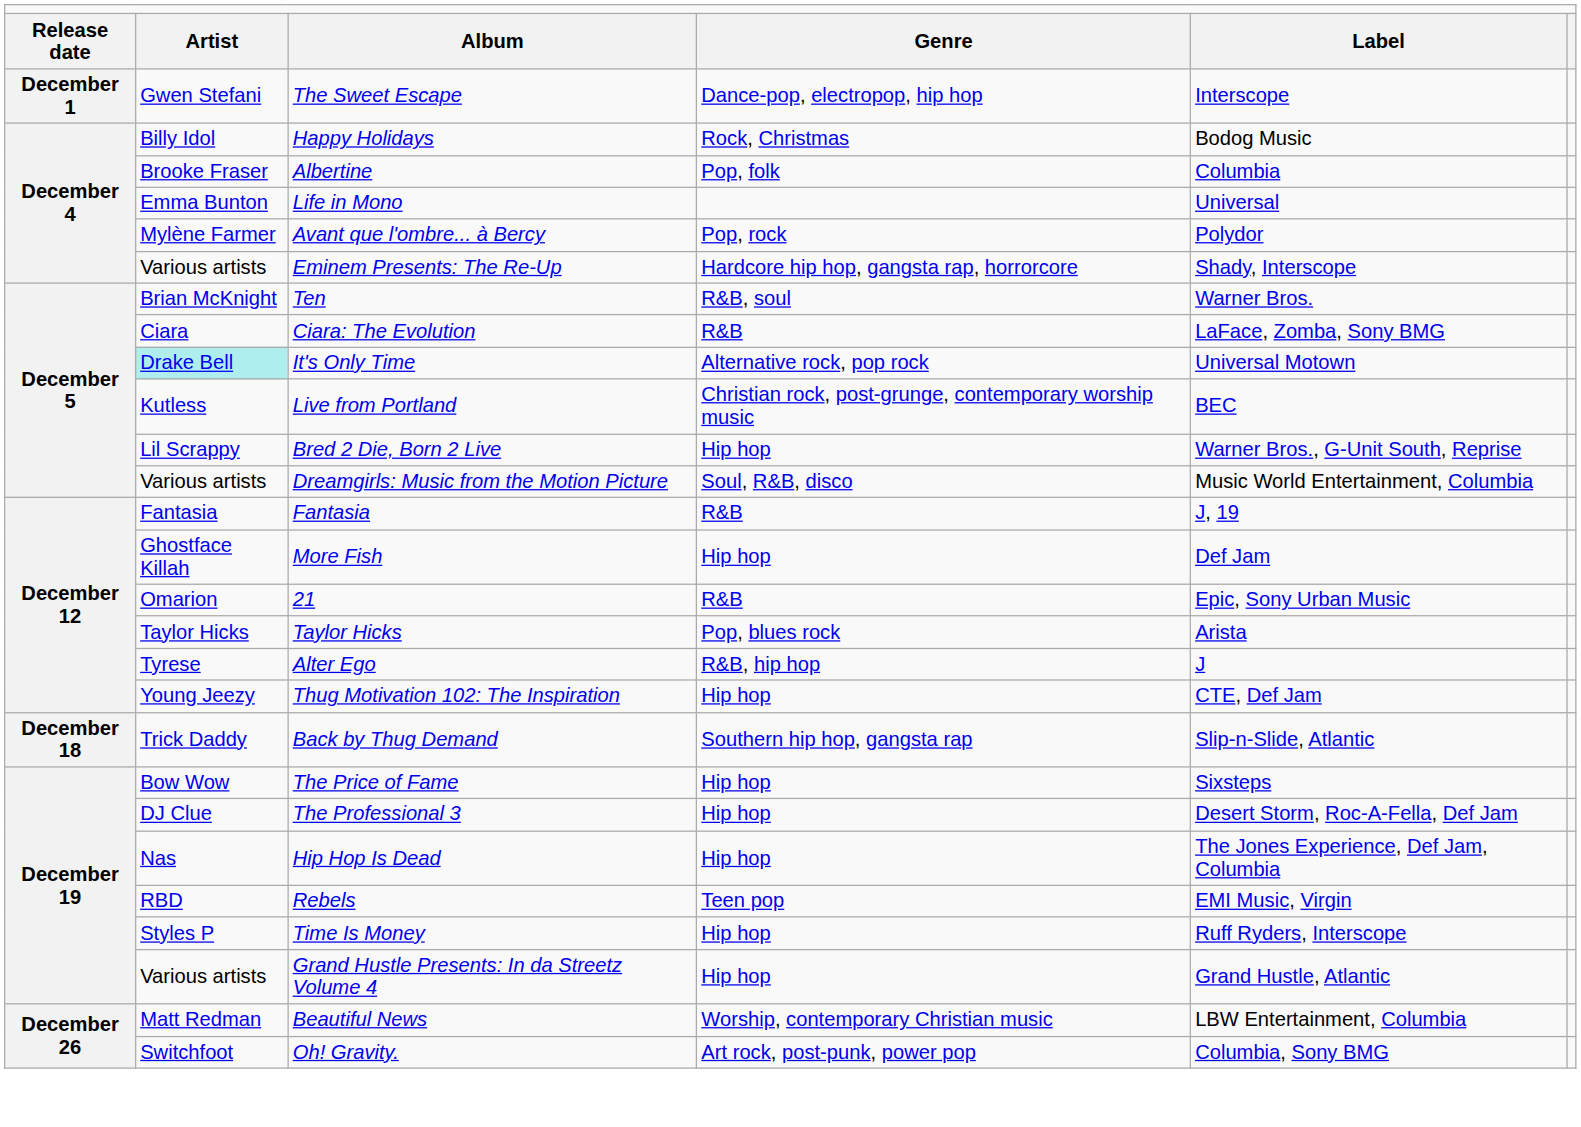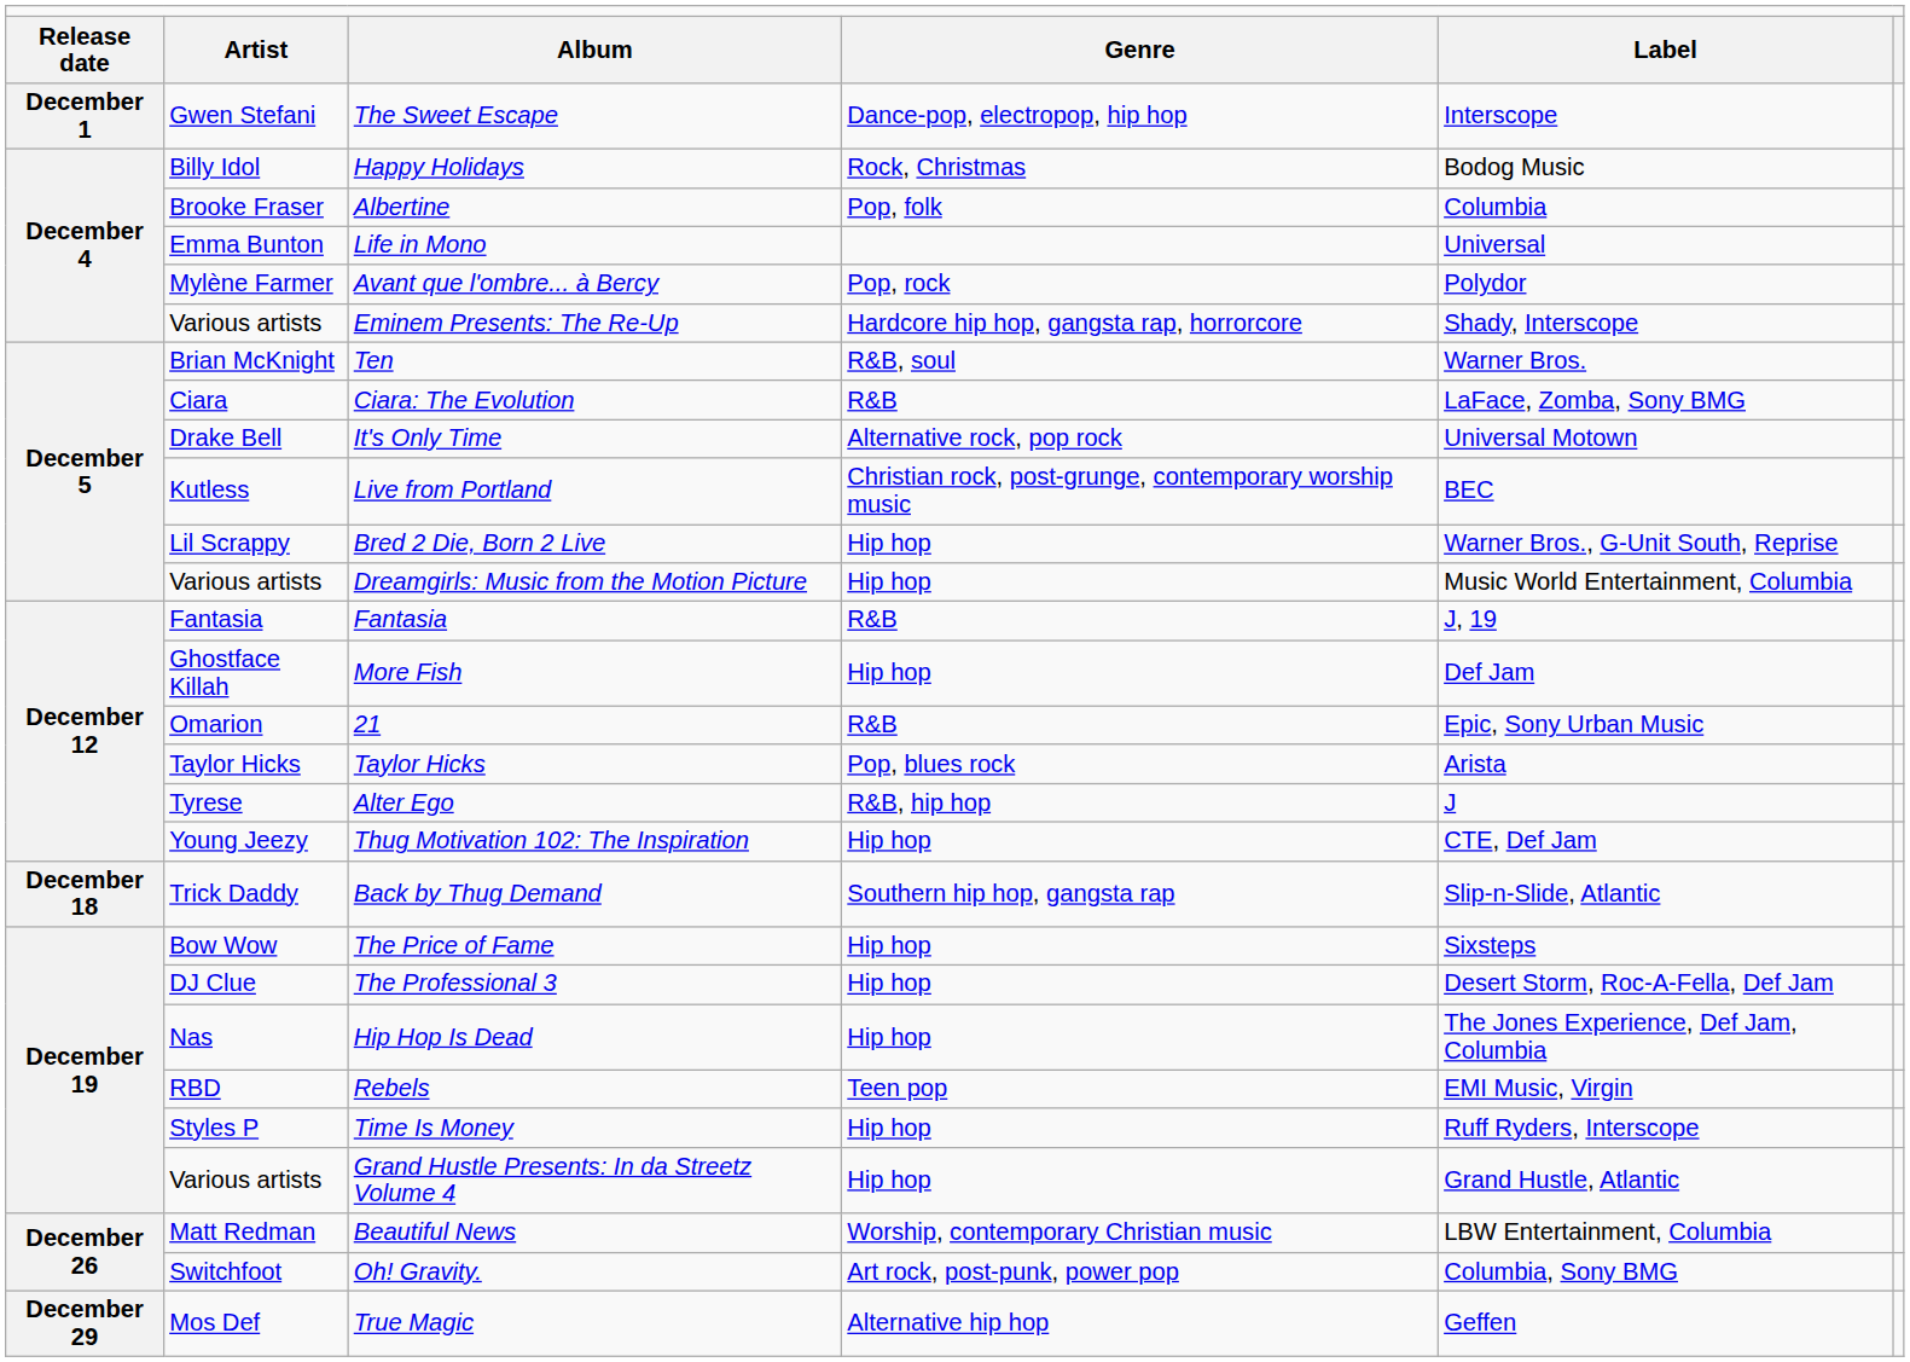 <table class="wikitable plainrowheaders">
 <tr>
 <td colspan="6" style="text-align:center;"></td>
 </tr>
 <tr>
 <th scope="col">Release date</th>
 <th scope="col">Artist</th>
 <th scope="col">Album</th>
 <th scope="col">Genre</th>
 <th scope="col">Label</th>
 <th scope="col"></th>
 </tr>
 <tr>
 <th scope="row" style="text-align:center;">December<br>1</th>
 <td><a href='#'>Gwen Stefani</a></td>
 <td><em><a href='#'>The Sweet Escape</a></em></td>
 <td><a href='#'>Dance-pop</a>, <a href='#'>electropop</a>, <a href='#'>hip hop</a></td>
 <td><a href='#'>Interscope</a></td>
 <td></td>
 </tr>
 <tr>
 <th scope="row" rowspan="5" style="text-align:center;">December<br>4</th>
 <td><a href='#'>Billy Idol</a></td>
 <td><em><a href='#'>Happy Holidays</a></em></td>
 <td><a href='#'>Rock</a>, <a href='#'>Christmas</a></td>
 <td>Bodog Music</td>
 <td></td>
 </tr>
 <tr>
 <td><a href='#'>Brooke Fraser</a></td>
 <td><em><a href='#'>Albertine</a></em></td>
 <td><a href='#'>Pop</a>, <a href='#'>folk</a></td>
 <td><a href='#'>Columbia</a></td>
 <td></td>
 </tr>
 <tr>
 <td><a href='#'>Emma Bunton</a></td>
 <td><em><a href='#'>Life in Mono</a></em></td>
 <td></td>
 <td><a href='#'>Universal</a></td>
 <td></td>
 </tr>
 <tr>
 <td><a href='#'>Mylène Farmer</a></td>
 <td><em><a href='#'>Avant que l'ombre... à Bercy</a></em></td>
 <td><a href='#'>Pop</a>, <a href='#'>rock</a></td>
 <td><a href='#'>Polydor</a></td>
 <td></td>
 </tr>
 <tr>
 <td>Various artists</td>
 <td><em><a href='#'>Eminem Presents: The Re-Up</a></em></td>
 <td><a href='#'>Hardcore hip hop</a>, <a href='#'>gangsta rap</a>, <a href='#'>horrorcore</a></td>
 <td><a href='#'>Shady</a>, <a href='#'>Interscope</a></td>
 <td></td>
 </tr>
 <tr>
 <th scope="row" rowspan="6" style="text-align:center;">December<br>5</th>
 <td><a href='#'>Brian McKnight</a></td>
 <td><em><a href='#'>Ten</a></em></td>
 <td><a href='#'>R&B</a>, <a href='#'>soul</a></td>
 <td><a href='#'>Warner Bros.</a></td>
 <td></td>
 </tr>
 <tr>
 <td><a href='#'>Ciara</a></td>
 <td><em><a href='#'>Ciara: The Evolution</a></em></td>
 <td><a href='#'>R&B</a></td>
 <td><a href='#'>LaFace</a>, <a href='#'>Zomba</a>, <a href='#'>Sony BMG</a></td>
 <td></td>
 </tr>
 <tr>
-<td style="background: paleturquoise;"><a href='#'>Drake Bell</a></td>
+<td><a href='#'>Drake Bell</a></td>
 <td><em><a href='#'>It's Only Time</a></em></td>
 <td><a href='#'>Alternative rock</a>, <a href='#'>pop rock</a></td>
 <td><a href='#'>Universal Motown</a></td>
 <td></td>
 </tr>
 <tr>
 <td><a href='#'>Kutless</a></td>
 <td><em><a href='#'>Live from Portland</a></em></td>
 <td><a href='#'>Christian rock</a>, <a href='#'>post-grunge</a>, <a href='#'>contemporary worship music</a></td>
 <td><a href='#'>BEC</a></td>
 <td></td>
 </tr>
 <tr>
 <td><a href='#'>Lil Scrappy</a></td>
 <td><em><a href='#'>Bred 2 Die, Born 2 Live</a></em></td>
 <td><a href='#'>Hip hop</a></td>
 <td><a href='#'>Warner Bros.</a>, <a href='#'>G-Unit South</a>, <a href='#'>Reprise</a></td>
 <td></td>
 </tr>
 <tr>
 <td>Various artists</td>
 <td><em><a href='#'>Dreamgirls: Music from the Motion Picture</a></em></td>
-<td><a href='#'>Soul</a>, <a href='#'>R&B</a>, <a href='#'>disco</a></td>
+<td><a href='#'>Hip hop</a></td>
 <td>Music World Entertainment, <a href='#'>Columbia</a></td>
 <td></td>
 </tr>
 <tr>
 <th scope="row" rowspan="6" style="text-align:center;">December<br>12</th>
 <td><a href='#'>Fantasia</a></td>
 <td><em><a href='#'>Fantasia</a></em></td>
 <td><a href='#'>R&B</a></td>
 <td><a href='#'>J</a>, <a href='#'>19</a></td>
 <td></td>
 </tr>
 <tr>
 <td><a href='#'>Ghostface Killah</a></td>
 <td><em><a href='#'>More Fish</a></em></td>
 <td><a href='#'>Hip hop</a></td>
 <td><a href='#'>Def Jam</a></td>
 <td></td>
 </tr>
 <tr>
 <td><a href='#'>Omarion</a></td>
 <td><em><a href='#'>21</a></em></td>
 <td><a href='#'>R&B</a></td>
 <td><a href='#'>Epic</a>, <a href='#'>Sony Urban Music</a></td>
 <td></td>
 </tr>
 <tr>
 <td><a href='#'>Taylor Hicks</a></td>
 <td><em><a href='#'>Taylor Hicks</a></em></td>
 <td><a href='#'>Pop</a>, <a href='#'>blues rock</a></td>
 <td><a href='#'>Arista</a></td>
 <td></td>
 </tr>
 <tr>
 <td><a href='#'>Tyrese</a></td>
 <td><em><a href='#'>Alter Ego</a></em></td>
 <td><a href='#'>R&B</a>, <a href='#'>hip hop</a></td>
 <td><a href='#'>J</a></td>
 <td></td>
 </tr>
 <tr>
 <td><a href='#'>Young Jeezy</a></td>
 <td><em><a href='#'>Thug Motivation 102: The Inspiration</a></em></td>
 <td><a href='#'>Hip hop</a></td>
 <td><a href='#'>CTE</a>, <a href='#'>Def Jam</a></td>
 <td></td>
 </tr>
 <tr>
 <th scope="row" style="text-align:center;">December<br>18</th>
 <td><a href='#'>Trick Daddy</a></td>
 <td><em><a href='#'>Back by Thug Demand</a></em></td>
 <td><a href='#'>Southern hip hop</a>, <a href='#'>gangsta rap</a></td>
 <td><a href='#'>Slip-n-Slide</a>, <a href='#'>Atlantic</a></td>
 <td></td>
 </tr>
 <tr>
 <th scope="row" rowspan="6" style="text-align:center;">December<br>19</th>
 <td><a href='#'>Bow Wow</a></td>
 <td><em><a href='#'>The Price of Fame</a></em></td>
 <td><a href='#'>Hip hop</a></td>
 <td><a href='#'>Sixsteps</a></td>
 <td></td>
 </tr>
 <tr>
 <td><a href='#'>DJ Clue</a></td>
 <td><em><a href='#'>The Professional 3</a></em></td>
 <td><a href='#'>Hip hop</a></td>
 <td><a href='#'>Desert Storm</a>, <a href='#'>Roc-A-Fella</a>, <a href='#'>Def Jam</a></td>
 <td></td>
 </tr>
 <tr>
 <td><a href='#'>Nas</a></td>
 <td><em><a href='#'>Hip Hop Is Dead</a></em></td>
 <td><a href='#'>Hip hop</a></td>
 <td><a href='#'>The Jones Experience</a>, <a href='#'>Def Jam</a>, <a href='#'>Columbia</a></td>
 <td></td>
 </tr>
 <tr>
 <td><a href='#'>RBD</a></td>
 <td><em><a href='#'>Rebels</a></em></td>
 <td><a href='#'>Teen pop</a></td>
 <td><a href='#'>EMI Music</a>, <a href='#'>Virgin</a></td>
 <td></td>
 </tr>
 <tr>
 <td><a href='#'>Styles P</a></td>
 <td><em><a href='#'>Time Is Money</a></em></td>
 <td><a href='#'>Hip hop</a></td>
 <td><a href='#'>Ruff Ryders</a>, <a href='#'>Interscope</a></td>
 <td></td>
 </tr>
 <tr>
 <td>Various artists</td>
 <td><em><a href='#'>Grand Hustle Presents: In da Streetz Volume 4</a></em></td>
 <td><a href='#'>Hip hop</a></td>
 <td><a href='#'>Grand Hustle</a>, <a href='#'>Atlantic</a></td>
 <td></td>
 </tr>
 <tr>
 <th scope="row" rowspan="2" style="text-align:center;">December<br>26</th>
 <td><a href='#'>Matt Redman</a></td>
 <td><em><a href='#'>Beautiful News</a></em></td>
 <td><a href='#'>Worship</a>, <a href='#'>contemporary Christian music</a></td>
 <td>LBW Entertainment, <a href='#'>Columbia</a></td>
 <td></td>
 </tr>
 <tr>
 <td><a href='#'>Switchfoot</a></td>
 <td><em><a href='#'>Oh! Gravity.</a></em></td>
 <td><a href='#'>Art rock</a>, <a href='#'>post-punk</a>, <a href='#'>power pop</a></td>
 <td><a href='#'>Columbia</a>, <a href='#'>Sony BMG</a></td>
 <td></td>
 </tr>
+<tr>
+<th scope="row" style="text-align:center;">December<br>29</th>
+<td><a href='#'>Mos Def</a></td>
+<td><em><a href='#'>True Magic</a></em></td>
+<td><a href='#'>Alternative hip hop</a></td>
+<td><a href='#'>Geffen</a></td>
+<td></td>
+</tr>
 </table>
